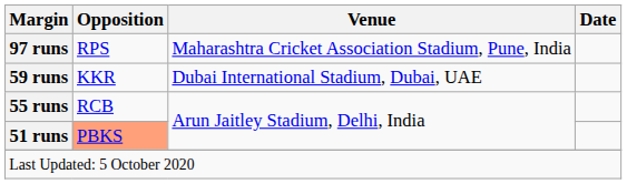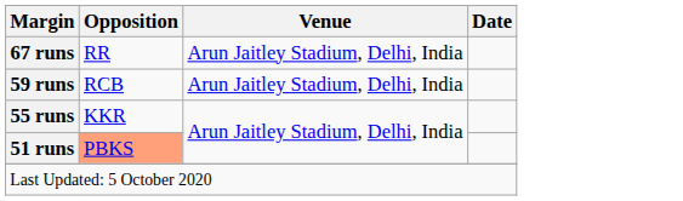 <table class="wikitable">
 <tr>
 <th>Margin</th>
 <th>Opposition</th>
 <th>Venue</th>
 <th>Date</th>
 </tr>
 <tr>
-<th scope=row style=text-align:center;>97 runs</th>
-<td><a href='#'>RPS</a></td>
-<td><a href='#'>Maharashtra Cricket Association Stadium</a>, <a href='#'>Pune</a>, India</td>
+<th scope=row style=text-align:center;>67 runs</th>
+<td><a href='#'>RR</a></td>
+<td><a href='#'>Arun Jaitley Stadium</a>, <a href='#'>Delhi</a>, India</td>
 <td></td>
 </tr>
 <tr>
 <th scope=row style=text-align:center;>59 runs</th>
-<td><a href='#'>KKR</a></td>
-<td><a href='#'>Dubai International Stadium</a>, <a href='#'>Dubai</a>, UAE</td>
+<td><a href='#'>RCB</a></td>
+<td><a href='#'>Arun Jaitley Stadium</a>, <a href='#'>Delhi</a>, India</td>
 <td></td>
 </tr>
 <tr>
 <th scope=row style=text-align:center;>55 runs</th>
-<td><a href='#'>RCB</a></td>
+<td><a href='#'>KKR</a></td>
 <td rowspan=2><a href='#'>Arun Jaitley Stadium</a>, <a href='#'>Delhi</a>, India</td>
 <td></td>
 </tr>
 <tr>
 <th scope=row style=text-align:center;>51 runs</th>
 <td style="background: lightsalmon;"><a href='#'>PBKS</a></td>
 <td></td>
 </tr>
 <tr>
 </tr>
 <tr class=sortbottom>
 <td colspan=4><small>Last Updated: 5 October 2020</small></td>
 </tr>
 </table>
